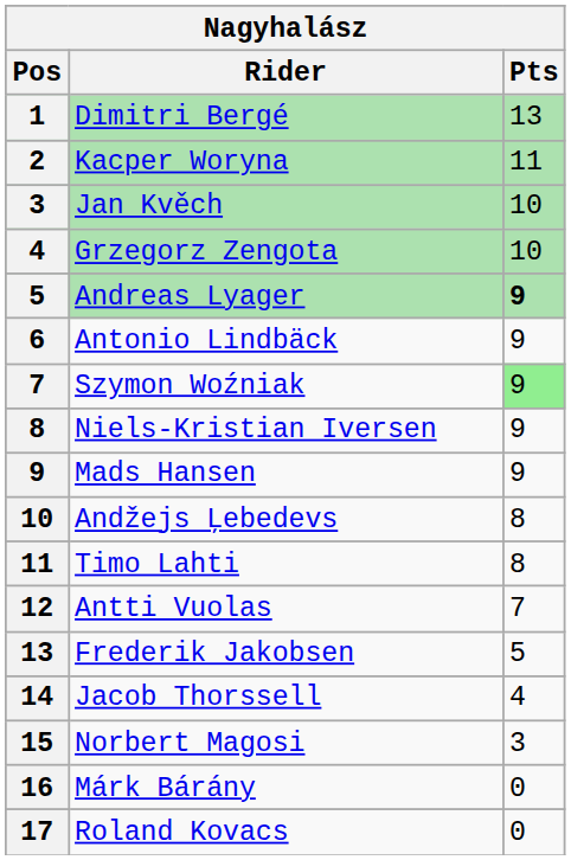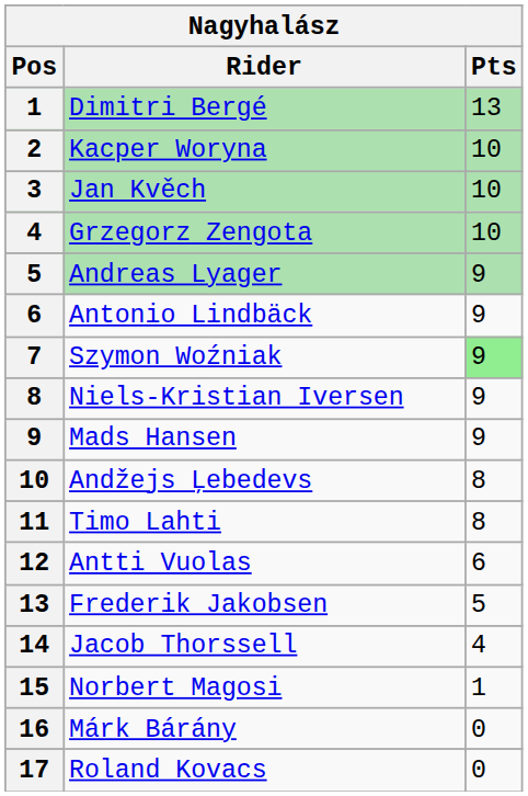 <table class="wikitable">
 <tr>
 <th colspan="3">Nagyhalász</th>
 </tr>
 <tr>
 <th width=20>Pos</th>
 <th width=200>Rider</th>
 <th width=20>Pts</th>
 </tr>
 <tr style="background:#ACE1AF;">
 <th>1</th>
 <td> <a href='#'>Dimitri Bergé</a></td>
 <td>13</td>
 </tr>
 <tr style="background:#ACE1AF;">
 <th>2</th>
 <td> <a href='#'>Kacper Woryna</a></td>
-<td>11</td>
+<td>10</td>
 </tr>
 <tr style="background:#ACE1AF;">
 <th>3</th>
 <td> <a href='#'>Jan Kvěch</a></td>
 <td>10</td>
 </tr>
 <tr style="background:#ACE1AF;">
 <th>4</th>
 <td> <a href='#'>Grzegorz Zengota</a></td>
 <td>10</td>
 </tr>
 <tr style="background:#ACE1AF;">
 <th>5</th>
 <td> <a href='#'>Andreas Lyager</a></td>
-<td><strong>9</strong></td>
+<td>9</td>
 </tr>
 <tr>
 <th>6</th>
 <td> <a href='#'>Antonio Lindbäck</a></td>
 <td>9</td>
 </tr>
 <tr>
 <th>7</th>
 <td> <a href='#'>Szymon Woźniak</a></td>
 <td style="background: lightgreen;">9</td>
 </tr>
 <tr>
 <th>8</th>
 <td> <a href='#'>Niels-Kristian Iversen</a></td>
 <td>9</td>
 </tr>
 <tr>
 <th>9</th>
 <td> <a href='#'>Mads Hansen</a></td>
 <td>9</td>
 </tr>
 <tr>
 <th>10</th>
 <td> <a href='#'>Andžejs Ļebedevs</a></td>
 <td>8</td>
 </tr>
 <tr>
 <th>11</th>
 <td> <a href='#'>Timo Lahti</a></td>
 <td>8</td>
 </tr>
 <tr>
 <th>12</th>
 <td> <a href='#'>Antti Vuolas</a></td>
-<td>7</td>
+<td>6</td>
 </tr>
 <tr>
 <th>13</th>
 <td> <a href='#'>Frederik Jakobsen</a></td>
 <td>5</td>
 </tr>
 <tr>
 <th>14</th>
 <td> <a href='#'>Jacob Thorssell</a></td>
 <td>4</td>
 </tr>
 <tr>
 <th>15</th>
 <td> <a href='#'>Norbert Magosi</a></td>
-<td>3</td>
+<td>1</td>
 </tr>
 <tr>
 <th>16</th>
 <td> <a href='#'>Márk Bárány</a></td>
 <td>0</td>
 </tr>
 <tr>
 <th>17</th>
 <td> <a href='#'>Roland Kovacs</a></td>
 <td>0</td>
 </tr>
 </table>
